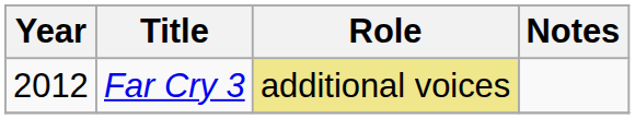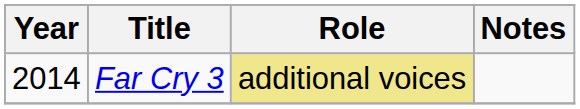 <table class="wikitable sortable">
 <tr>
 <th>Year</th>
 <th>Title</th>
 <th>Role</th>
 <th class="unsortable">Notes</th>
 </tr>
 <tr>
-<td>2012</td>
+<td>2014</td>
 <td><em><a href='#'>Far Cry 3</a></em></td>
 <td style="background: khaki;">additional voices</td>
 <td></td>
 </tr>
 <tr>
 </tr>
 </table>
